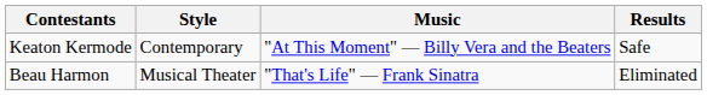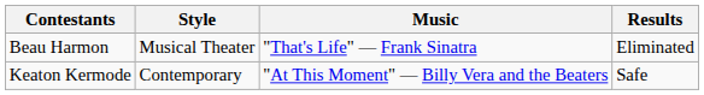 <table class="wikitable">
 <tr>
 <th>Contestants</th>
 <th>Style</th>
 <th>Music</th>
 <th>Results</th>
 </tr>
 <tr>
+<td>Beau Harmon</td>
+<td>Musical Theater</td>
+<td>"<a href='#'>That's Life</a>" — <a href='#'>Frank Sinatra</a></td>
+<td>Eliminated</td>
+</tr>
+<tr>
 <td>Keaton Kermode</td>
 <td>Contemporary</td>
 <td>"<a href='#'>At This Moment</a>" — <a href='#'>Billy Vera and the Beaters</a></td>
 <td>Safe</td>
 </tr>
-<tr>
-<td>Beau Harmon</td>
-<td>Musical Theater</td>
-<td>"<a href='#'>That's Life</a>" — <a href='#'>Frank Sinatra</a></td>
-<td>Eliminated</td>
-</tr>
 </table>
